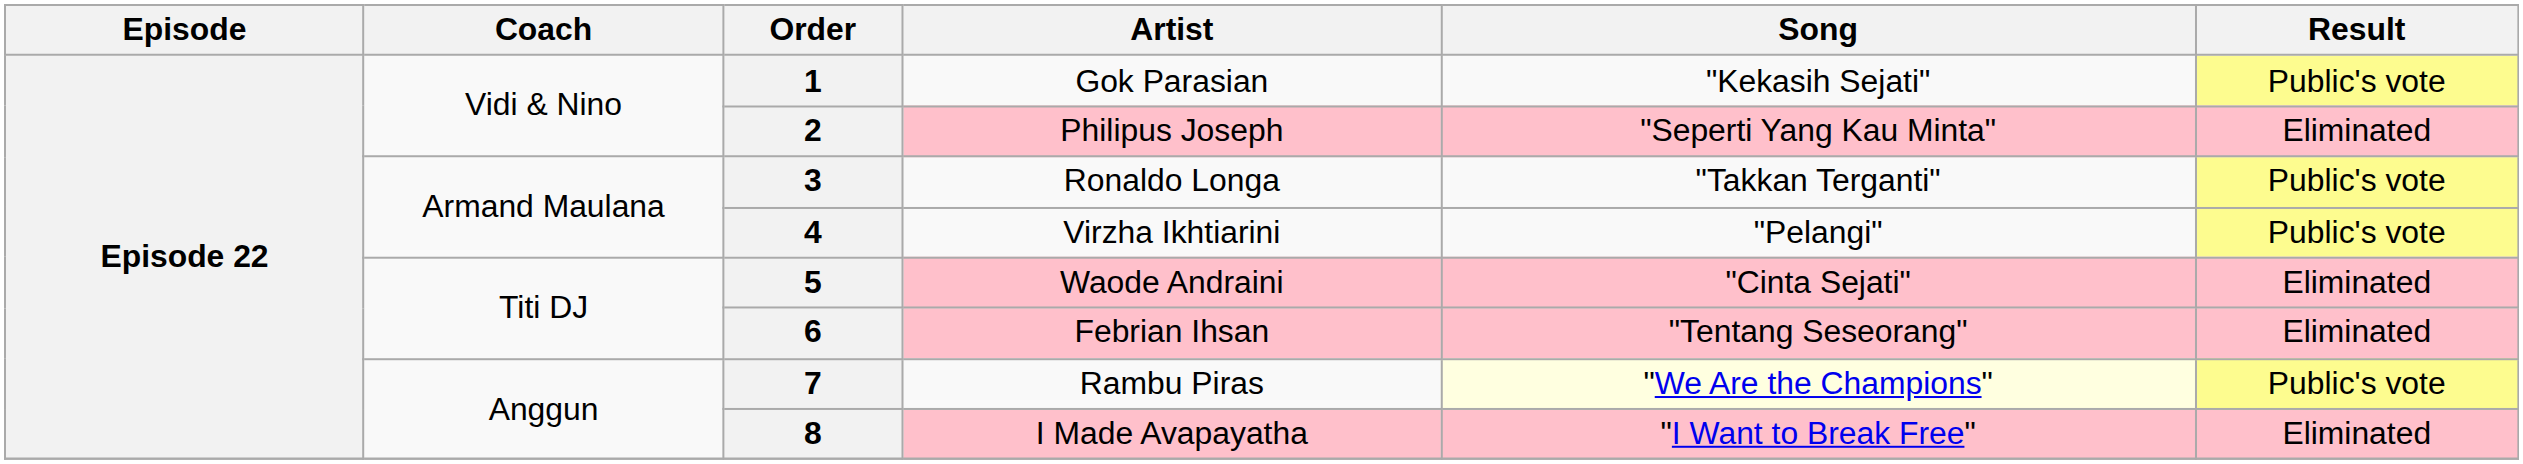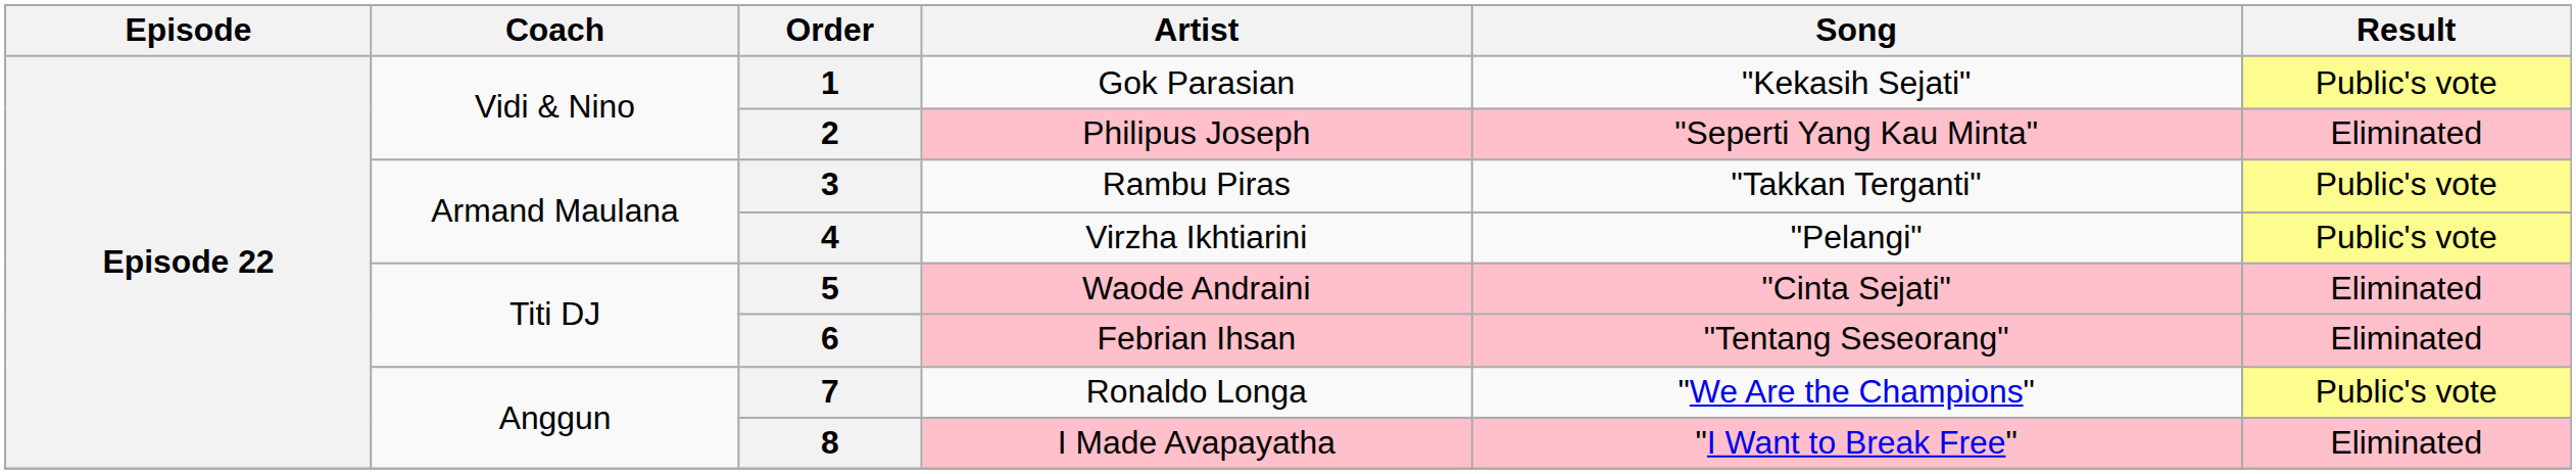 <table class="wikitable" style="text-align:center; width:100%;">
 <tr>
 <th style="width:10%;">Episode</th>
 <th style="width:10%;">Coach</th>
 <th style="width:05%;">Order</th>
 <th style="width:15%;">Artist</th>
 <th style="width:21%;">Song</th>
 <th style="width:9%;">Result</th>
 </tr>
 <tr>
 <th rowspan="8" scope="row">Episode 22<br><small></small></th>
 <td rowspan="2">Vidi & Nino</td>
 <th>1</th>
 <td>Gok Parasian</td>
 <td>"Kekasih Sejati"</td>
 <td style="background:#fdfc8f;">Public's vote</td>
 </tr>
 <tr>
 <th>2</th>
 <td style="background:pink;">Philipus Joseph</td>
 <td style="background:pink;">"Seperti Yang Kau Minta"</td>
 <td style="background:pink;">Eliminated</td>
 </tr>
 <tr>
 <td rowspan="2">Armand Maulana</td>
 <th>3</th>
-<td>Ronaldo Longa</td>
+<td>Rambu Piras</td>
 <td>"Takkan Terganti"</td>
 <td style="background:#fdfc8f;">Public's vote</td>
 </tr>
 <tr>
 <th>4</th>
 <td>Virzha Ikhtiarini</td>
 <td>"Pelangi"</td>
 <td style="background:#fdfc8f;">Public's vote</td>
 </tr>
 <tr>
 <td rowspan="2">Titi DJ</td>
 <th>5</th>
 <td style="background:pink;">Waode Andraini</td>
 <td style="background:pink;">"Cinta Sejati"</td>
 <td style="background:pink;">Eliminated</td>
 </tr>
 <tr>
 <th>6</th>
 <td style="background:pink;">Febrian Ihsan</td>
 <td style="background:pink;">"Tentang Seseorang"</td>
 <td style="background:pink;">Eliminated</td>
 </tr>
 <tr>
 <td rowspan="2">Anggun</td>
 <th>7</th>
-<td>Rambu Piras</td>
-<td style="background: lightyellow;">"<a href='#'>We Are the Champions</a>"</td>
+<td>Ronaldo Longa</td>
+<td>"<a href='#'>We Are the Champions</a>"</td>
 <td style="background:#fdfc8f;">Public's vote</td>
 </tr>
 <tr>
 <th>8</th>
 <td style="background:pink;">I Made Avapayatha</td>
 <td style="background:pink;">"<a href='#'>I Want to Break Free</a>"</td>
 <td style="background:pink;">Eliminated</td>
 </tr>
 <tr>
 </tr>
 </table>
